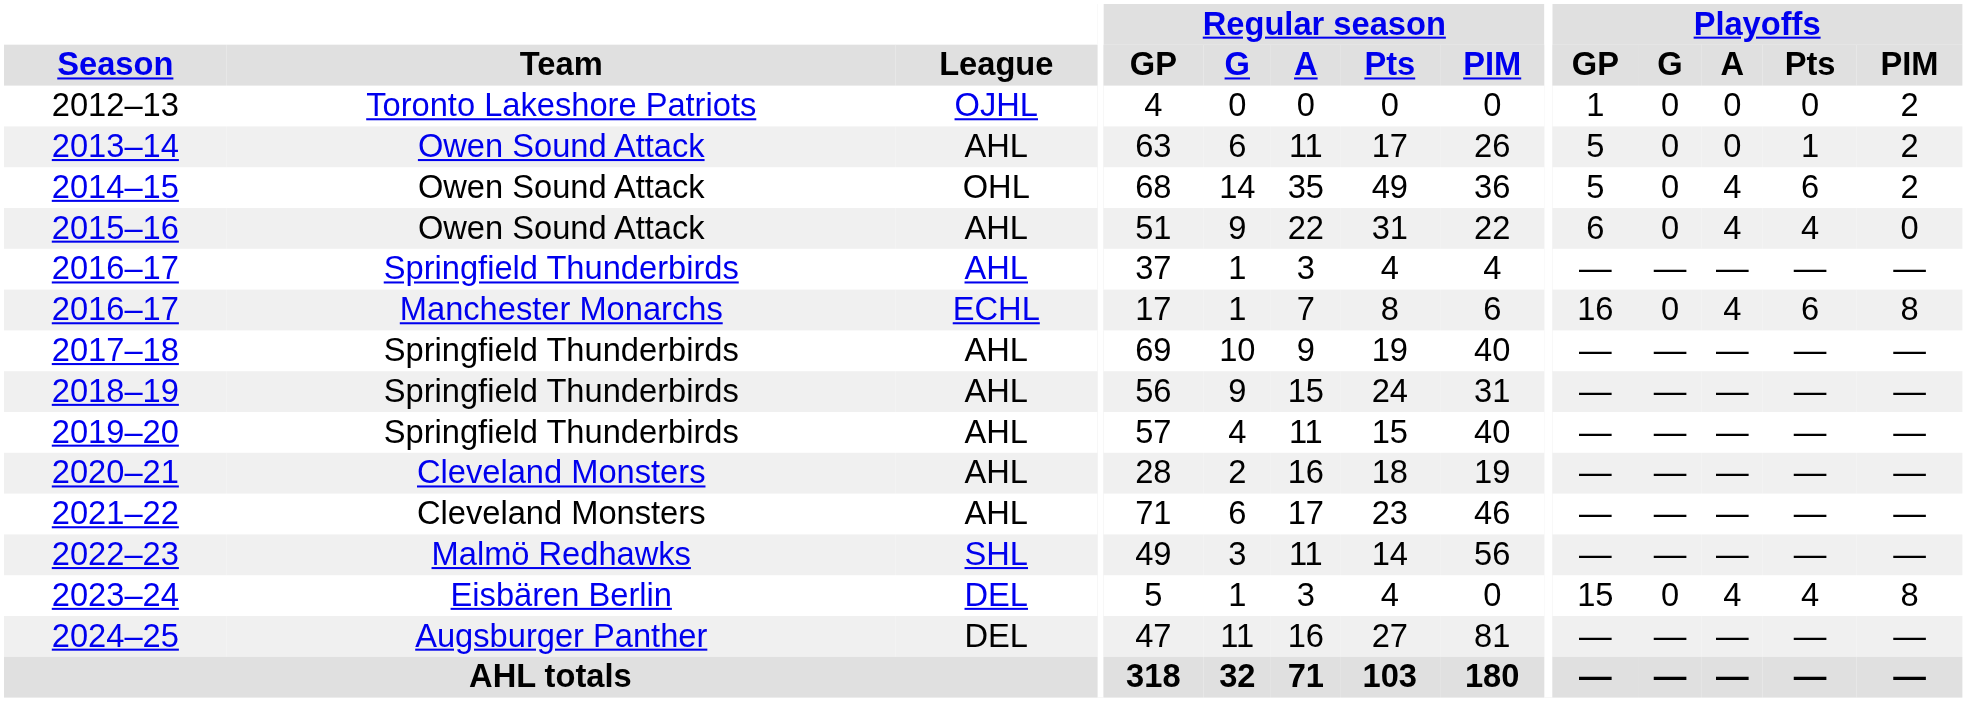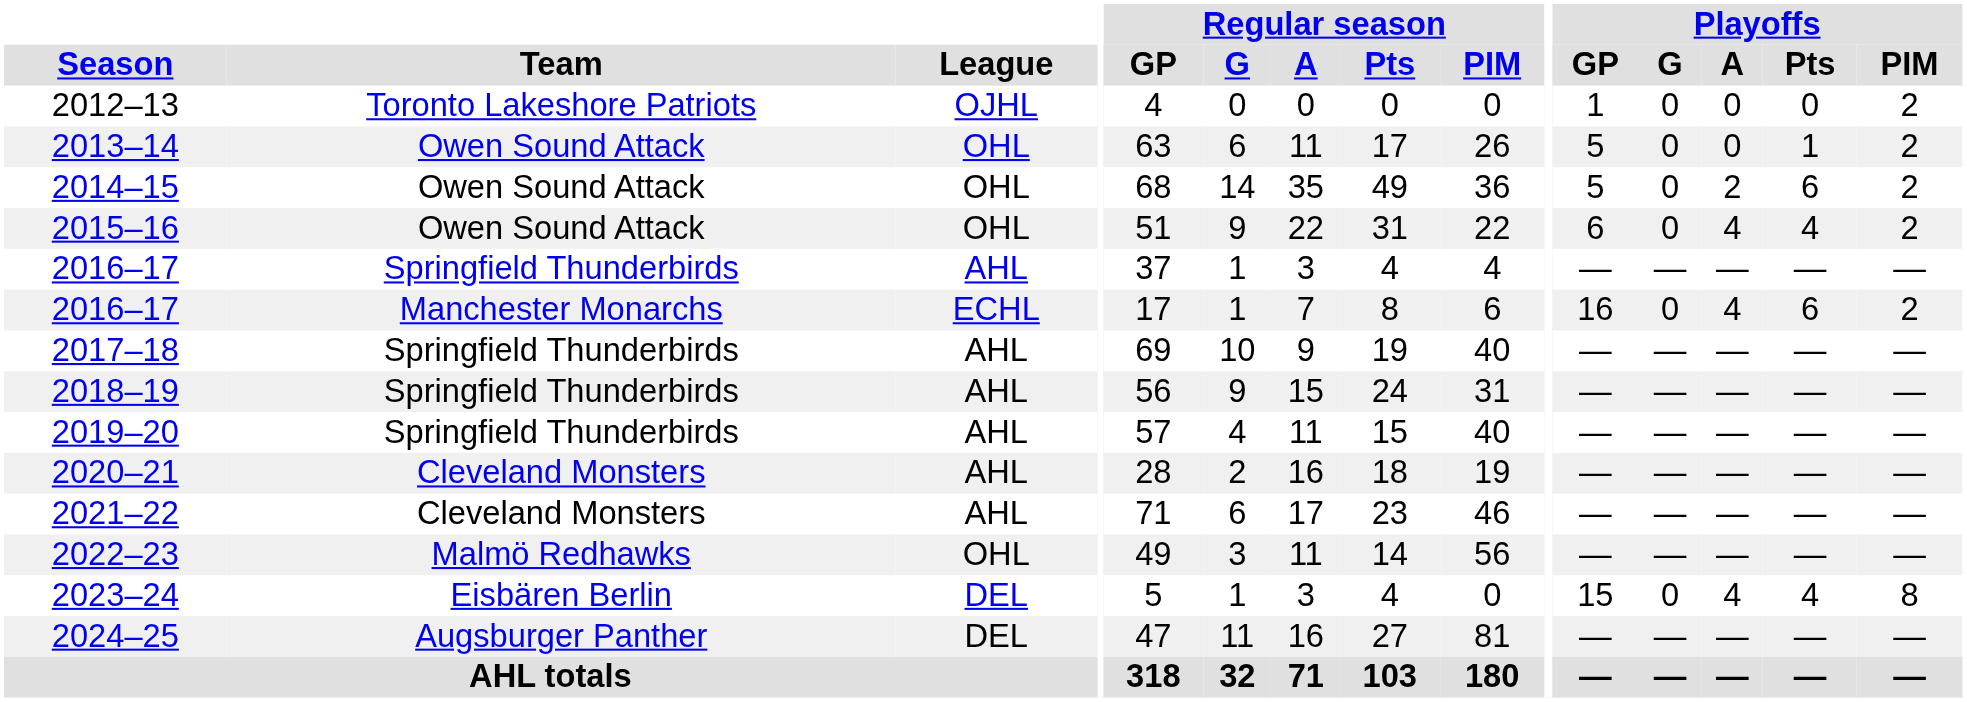 <table border="0" cellpadding="1" cellspacing="0" style="text-align:center; width:60em">
 <tr bgcolor="#e0e0e0">
 <th colspan="3" bgcolor="#ffffff"></th>
 <th rowspan="99" bgcolor="#ffffff"></th>
 <th colspan="5"><a href='#'>Regular season</a></th>
 <th rowspan="99" bgcolor="#ffffff"></th>
 <th colspan="5"><a href='#'>Playoffs</a></th>
 </tr>
 <tr bgcolor="#e0e0e0">
 <th><a href='#'>Season</a></th>
 <th>Team</th>
 <th>League</th>
 <th>GP</th>
 <th><a href='#'>G</a></th>
 <th><a href='#'>A</a></th>
 <th><a href='#'>Pts</a></th>
 <th><a href='#'>PIM</a></th>
 <th>GP</th>
 <th>G</th>
 <th>A</th>
 <th>Pts</th>
 <th>PIM</th>
 </tr>
 <tr>
 <td>2012–13</td>
 <td><a href='#'>Toronto Lakeshore Patriots</a></td>
 <td><a href='#'>OJHL</a></td>
 <td>4</td>
 <td>0</td>
 <td>0</td>
 <td>0</td>
 <td>0</td>
 <td>1</td>
 <td>0</td>
 <td>0</td>
 <td>0</td>
 <td>2</td>
 </tr>
 <tr bgcolor="#f0f0f0">
 <td><a href='#'>2013–14</a></td>
 <td><a href='#'>Owen Sound Attack</a></td>
-<td>AHL</td>
+<td><a href='#'>OHL</a></td>
 <td>63</td>
 <td>6</td>
 <td>11</td>
 <td>17</td>
 <td>26</td>
 <td>5</td>
 <td>0</td>
 <td>0</td>
 <td>1</td>
 <td>2</td>
 </tr>
 <tr>
 <td><a href='#'>2014–15</a></td>
 <td>Owen Sound Attack</td>
 <td>OHL</td>
 <td>68</td>
 <td>14</td>
 <td>35</td>
 <td>49</td>
 <td>36</td>
 <td>5</td>
 <td>0</td>
-<td>4</td>
+<td>2</td>
 <td>6</td>
 <td>2</td>
 </tr>
 <tr bgcolor="#f0f0f0">
 <td><a href='#'>2015–16</a></td>
 <td>Owen Sound Attack</td>
-<td>AHL</td>
+<td>OHL</td>
 <td>51</td>
 <td>9</td>
 <td>22</td>
 <td>31</td>
 <td>22</td>
 <td>6</td>
 <td>0</td>
 <td>4</td>
 <td>4</td>
-<td>0</td>
+<td>2</td>
 </tr>
 <tr>
 <td><a href='#'>2016–17</a></td>
 <td><a href='#'>Springfield Thunderbirds</a></td>
 <td><a href='#'>AHL</a></td>
 <td>37</td>
 <td>1</td>
 <td>3</td>
 <td>4</td>
 <td>4</td>
 <td>—</td>
 <td>—</td>
 <td>—</td>
 <td>—</td>
 <td>—</td>
 </tr>
 <tr bgcolor="#f0f0f0">
 <td><a href='#'>2016–17</a></td>
 <td><a href='#'>Manchester Monarchs</a></td>
 <td><a href='#'>ECHL</a></td>
 <td>17</td>
 <td>1</td>
 <td>7</td>
 <td>8</td>
 <td>6</td>
 <td>16</td>
 <td>0</td>
 <td>4</td>
 <td>6</td>
-<td>8</td>
+<td>2</td>
 </tr>
 <tr>
 <td><a href='#'>2017–18</a></td>
 <td>Springfield Thunderbirds</td>
 <td>AHL</td>
 <td>69</td>
 <td>10</td>
 <td>9</td>
 <td>19</td>
 <td>40</td>
 <td>—</td>
 <td>—</td>
 <td>—</td>
 <td>—</td>
 <td>—</td>
 </tr>
 <tr bgcolor="#f0f0f0">
 <td><a href='#'>2018–19</a></td>
 <td>Springfield Thunderbirds</td>
 <td>AHL</td>
 <td>56</td>
 <td>9</td>
 <td>15</td>
 <td>24</td>
 <td>31</td>
 <td>—</td>
 <td>—</td>
 <td>—</td>
 <td>—</td>
 <td>—</td>
 </tr>
 <tr>
 <td><a href='#'>2019–20</a></td>
 <td>Springfield Thunderbirds</td>
 <td>AHL</td>
 <td>57</td>
 <td>4</td>
 <td>11</td>
 <td>15</td>
 <td>40</td>
 <td>—</td>
 <td>—</td>
 <td>—</td>
 <td>—</td>
 <td>—</td>
 </tr>
 <tr bgcolor="#f0f0f0">
 <td><a href='#'>2020–21</a></td>
 <td><a href='#'>Cleveland Monsters</a></td>
 <td>AHL</td>
 <td>28</td>
 <td>2</td>
 <td>16</td>
 <td>18</td>
 <td>19</td>
 <td>—</td>
 <td>—</td>
 <td>—</td>
 <td>—</td>
 <td>—</td>
 </tr>
 <tr>
 <td><a href='#'>2021–22</a></td>
 <td>Cleveland Monsters</td>
 <td>AHL</td>
 <td>71</td>
 <td>6</td>
 <td>17</td>
 <td>23</td>
 <td>46</td>
 <td>—</td>
 <td>—</td>
 <td>—</td>
 <td>—</td>
 <td>—</td>
 </tr>
 <tr bgcolor="#f0f0f0">
 <td><a href='#'>2022–23</a></td>
 <td><a href='#'>Malmö Redhawks</a></td>
-<td><a href='#'>SHL</a></td>
+<td>OHL</td>
 <td>49</td>
 <td>3</td>
 <td>11</td>
 <td>14</td>
 <td>56</td>
 <td>—</td>
 <td>—</td>
 <td>—</td>
 <td>—</td>
 <td>—</td>
 </tr>
 <tr>
 <td><a href='#'>2023–24</a></td>
 <td><a href='#'>Eisbären Berlin</a></td>
 <td><a href='#'>DEL</a></td>
 <td>5</td>
 <td>1</td>
 <td>3</td>
 <td>4</td>
 <td>0</td>
 <td>15</td>
 <td>0</td>
 <td>4</td>
 <td>4</td>
 <td>8</td>
 </tr>
 <tr bgcolor="#f0f0f0">
 <td><a href='#'>2024–25</a></td>
 <td><a href='#'>Augsburger Panther</a></td>
 <td>DEL</td>
 <td>47</td>
 <td>11</td>
 <td>16</td>
 <td>27</td>
 <td>81</td>
 <td>—</td>
 <td>—</td>
 <td>—</td>
 <td>—</td>
 <td>—</td>
 </tr>
 <tr bgcolor="#e0e0e0">
 <th colspan="3">AHL totals</th>
 <th>318</th>
 <th>32</th>
 <th>71</th>
 <th>103</th>
 <th>180</th>
 <th>—</th>
 <th>—</th>
 <th>—</th>
 <th>—</th>
 <th>—</th>
 </tr>
 </table>
